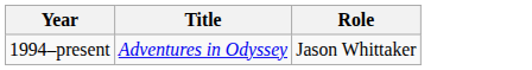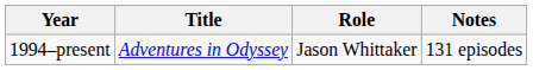 <table class="wikitable sortable plainrowheaders" style="white-space:nowrap">
 <tr>
 <th>Year</th>
 <th>Title</th>
 <th>Role</th>
+<th>Notes</th>
 </tr>
 <tr>
 <td>1994–present</td>
 <td><em><a href='#'>Adventures in Odyssey</a></em></td>
 <td>Jason Whittaker</td>
+<td>131 episodes</td>
 </tr>
 </table>
